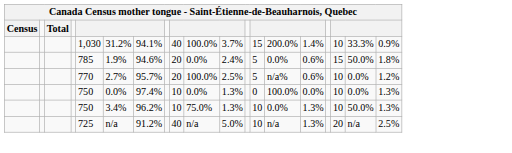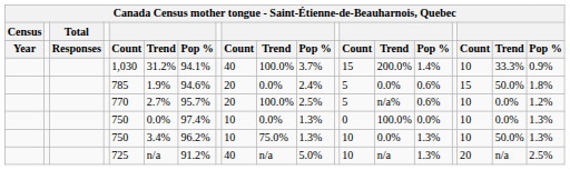 <table class="wikitable">
 <tr>
 <th colspan="19">Canada Census mother tongue - Saint-Étienne-de-Beauharnois, Quebec</th>
 </tr>
 <tr>
 <th>Census</th>
 <td></td>
 <th>Total</th>
 <td colspan="1"></td>
 <th colspan="3"></th>
 <td colspan="1"></td>
 <th colspan="3"></th>
 <td colspan="1"></td>
 <th colspan="3"></th>
 <td colspan="1"></td>
 <th colspan="3"></th>
+</tr>
+<tr>
+<th>Year</th>
+<td></td>
+<th>Responses</th>
+<td></td>
+<th>Count</th>
+<th>Trend</th>
+<th>Pop %</th>
+<td></td>
+<th>Count</th>
+<th>Trend</th>
+<th>Pop %</th>
+<td></td>
+<th>Count</th>
+<th>Trend</th>
+<th>Pop %</th>
+<td></td>
+<th>Count</th>
+<th>Trend</th>
+<th>Pop %</th>
 </tr>
 <tr>
 <td></td>
 <td></td>
 <td></td>
 <td></td>
 <td>1,030</td>
 <td> 31.2%</td>
 <td>94.1%</td>
 <td></td>
 <td>40</td>
 <td> 100.0%</td>
 <td>3.7%</td>
 <td></td>
 <td>15</td>
 <td> 200.0%</td>
 <td>1.4%</td>
 <td></td>
 <td>10</td>
 <td> 33.3%</td>
 <td>0.9%</td>
 </tr>
 <tr>
 <td></td>
 <td></td>
 <td></td>
 <td></td>
 <td>785</td>
 <td> 1.9%</td>
 <td>94.6%</td>
 <td></td>
 <td>20</td>
 <td> 0.0%</td>
 <td>2.4%</td>
 <td></td>
 <td>5</td>
 <td> 0.0%</td>
 <td>0.6%</td>
 <td></td>
 <td>15</td>
 <td> 50.0%</td>
 <td>1.8%</td>
 </tr>
 <tr>
 <td></td>
 <td></td>
 <td></td>
 <td></td>
 <td>770</td>
 <td> 2.7%</td>
 <td>95.7%</td>
 <td></td>
 <td>20</td>
 <td> 100.0%</td>
 <td>2.5%</td>
 <td></td>
 <td>5</td>
 <td> n/a%</td>
 <td>0.6%</td>
 <td></td>
 <td>10</td>
 <td> 0.0%</td>
 <td>1.2%</td>
 </tr>
 <tr>
 <td></td>
 <td></td>
 <td></td>
 <td></td>
 <td>750</td>
 <td> 0.0%</td>
 <td>97.4%</td>
 <td></td>
 <td>10</td>
 <td> 0.0%</td>
 <td>1.3%</td>
 <td></td>
 <td>0</td>
 <td> 100.0%</td>
 <td>0.0%</td>
 <td></td>
 <td>10</td>
 <td> 0.0%</td>
 <td>1.3%</td>
 </tr>
 <tr>
 <td></td>
 <td></td>
 <td></td>
 <td></td>
 <td>750</td>
 <td> 3.4%</td>
 <td>96.2%</td>
 <td></td>
 <td>10</td>
 <td> 75.0%</td>
 <td>1.3%</td>
 <td></td>
 <td>10</td>
 <td> 0.0%</td>
 <td>1.3%</td>
 <td></td>
 <td>10</td>
 <td> 50.0%</td>
 <td>1.3%</td>
 </tr>
 <tr>
 <td></td>
 <td></td>
 <td></td>
 <td></td>
 <td>725</td>
 <td>n/a</td>
 <td>91.2%</td>
 <td></td>
 <td>40</td>
 <td>n/a</td>
 <td>5.0%</td>
 <td></td>
 <td>10</td>
 <td>n/a</td>
 <td>1.3%</td>
 <td></td>
 <td>20</td>
 <td>n/a</td>
 <td>2.5%</td>
 </tr>
 </table>
